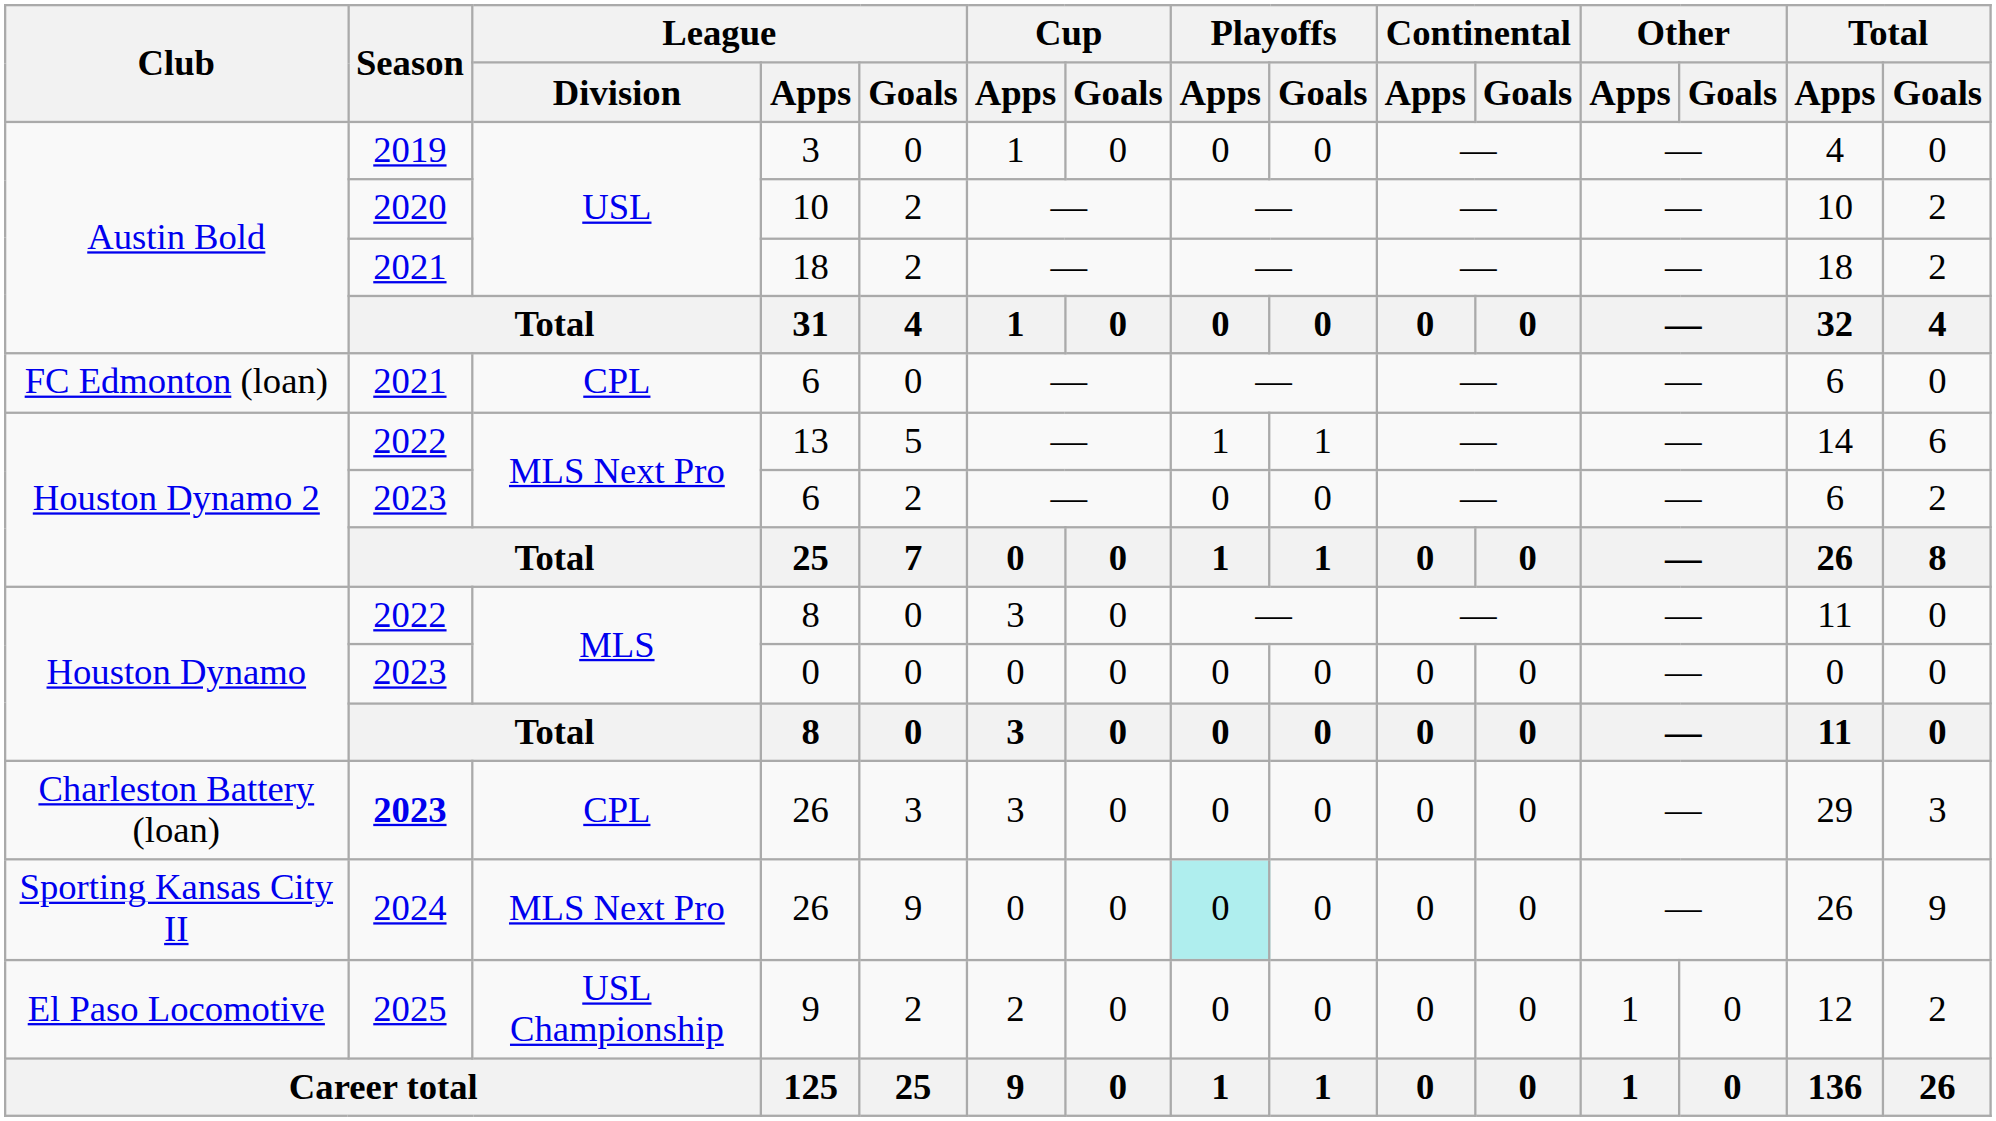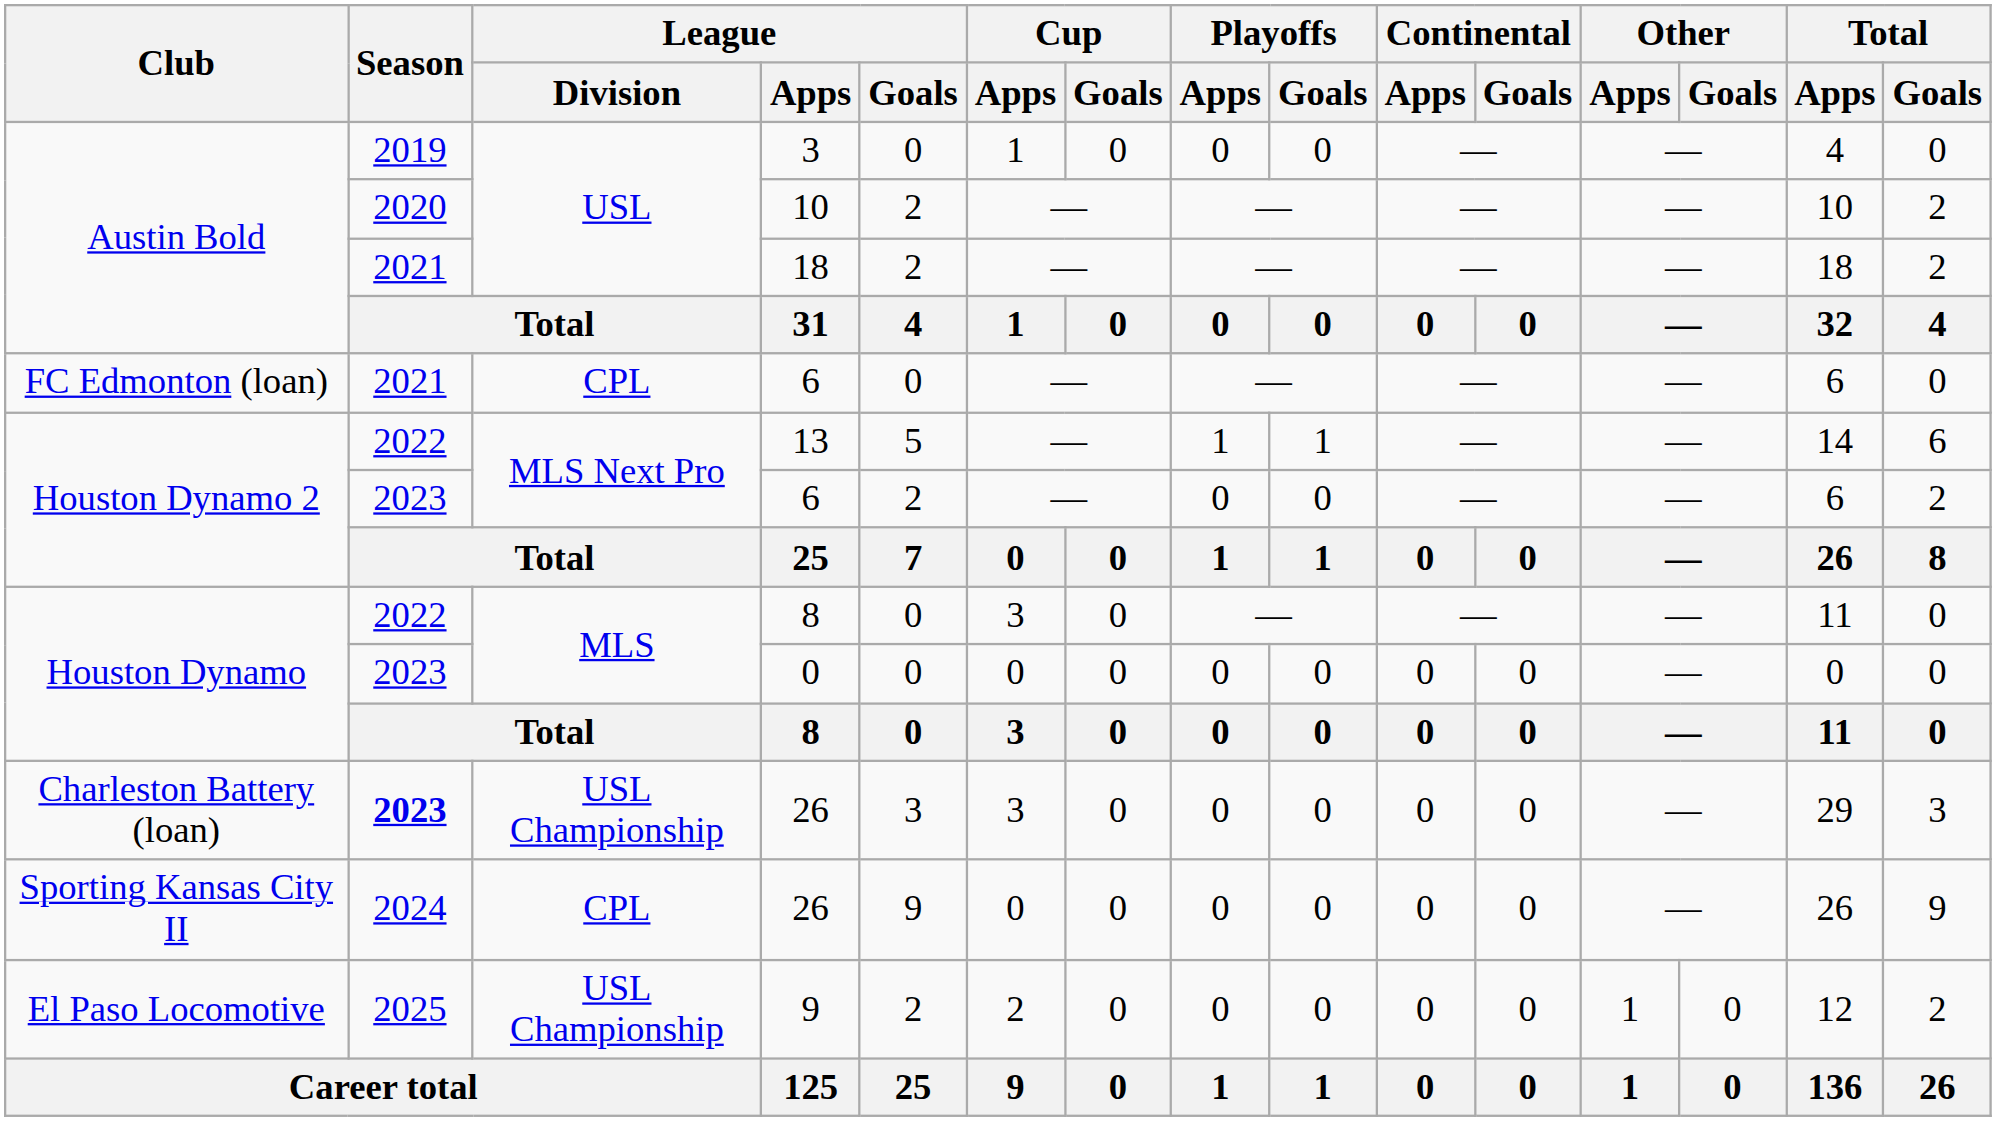 <table class="wikitable" style="text-align: center;">
 <tr>
 <th rowspan="2">Club</th>
 <th rowspan="2">Season</th>
 <th colspan="3">League</th>
 <th colspan="2">Cup</th>
 <th colspan="2">Playoffs</th>
 <th colspan="2">Continental</th>
 <th colspan="2">Other</th>
 <th colspan="2">Total</th>
 </tr>
 <tr>
 <th>Division</th>
 <th>Apps</th>
 <th>Goals</th>
 <th>Apps</th>
 <th>Goals</th>
 <th>Apps</th>
 <th>Goals</th>
 <th>Apps</th>
 <th>Goals</th>
 <th>Apps</th>
 <th>Goals</th>
 <th>Apps</th>
 <th>Goals</th>
 </tr>
 <tr>
 <td rowspan="4"><a href='#'>Austin Bold</a></td>
 <td><a href='#'>2019</a></td>
 <td rowspan="3"><a href='#'>USL</a></td>
 <td>3</td>
 <td>0</td>
 <td>1</td>
 <td>0</td>
 <td>0</td>
 <td>0</td>
 <td colspan="2">—</td>
 <td colspan="2">—</td>
 <td>4</td>
 <td>0</td>
 </tr>
 <tr>
 <td><a href='#'>2020</a></td>
 <td>10</td>
 <td>2</td>
 <td colspan="2">—</td>
 <td colspan="2">—</td>
 <td colspan="2">—</td>
 <td colspan="2">—</td>
 <td>10</td>
 <td>2</td>
 </tr>
 <tr>
 <td><a href='#'>2021</a></td>
 <td>18</td>
 <td>2</td>
 <td colspan="2">—</td>
 <td colspan="2">—</td>
 <td colspan="2">—</td>
 <td colspan="2">—</td>
 <td>18</td>
 <td>2</td>
 </tr>
 <tr>
 <th colspan="2">Total</th>
 <th>31</th>
 <th>4</th>
 <th>1</th>
 <th>0</th>
 <th>0</th>
 <th>0</th>
 <th>0</th>
 <th>0</th>
 <th colspan="2">—</th>
 <th>32</th>
 <th>4</th>
 </tr>
 <tr>
 <td><a href='#'>FC Edmonton</a> (loan)</td>
 <td><a href='#'>2021</a></td>
 <td><a href='#'>CPL</a></td>
 <td>6</td>
 <td>0</td>
 <td colspan="2">—</td>
 <td colspan="2">—</td>
 <td colspan="2">—</td>
 <td colspan="2">—</td>
 <td>6</td>
 <td>0</td>
 </tr>
 <tr>
 <td rowspan=3><a href='#'>Houston Dynamo 2</a></td>
 <td><a href='#'>2022</a></td>
 <td rowspan=2><a href='#'>MLS Next Pro</a></td>
 <td>13</td>
 <td>5</td>
 <td colspan="2">—</td>
 <td>1</td>
 <td>1</td>
 <td colspan="2">—</td>
 <td colspan="2">—</td>
 <td>14</td>
 <td>6</td>
 </tr>
 <tr>
 <td><a href='#'>2023</a></td>
 <td>6</td>
 <td>2</td>
 <td colspan="2">—</td>
 <td>0</td>
 <td>0</td>
 <td colspan="2">—</td>
 <td colspan="2">—</td>
 <td>6</td>
 <td>2</td>
 </tr>
 <tr>
 <th colspan="2">Total</th>
 <th>25</th>
 <th>7</th>
 <th>0</th>
 <th>0</th>
 <th>1</th>
 <th>1</th>
 <th>0</th>
 <th>0</th>
 <th colspan="2">—</th>
 <th>26</th>
 <th>8</th>
 </tr>
 <tr>
 <td rowspan="3"><a href='#'>Houston Dynamo</a></td>
 <td><a href='#'>2022</a></td>
 <td rowspan="2"><a href='#'>MLS</a></td>
 <td>8</td>
 <td>0</td>
 <td>3</td>
 <td>0</td>
 <td colspan="2">—</td>
 <td colspan="2">—</td>
 <td colspan="2">—</td>
 <td>11</td>
 <td>0</td>
 </tr>
 <tr>
 <td><a href='#'>2023</a></td>
 <td>0</td>
 <td>0</td>
 <td>0</td>
 <td>0</td>
 <td>0</td>
 <td>0</td>
 <td>0</td>
 <td>0</td>
 <td colspan="2">—</td>
 <td>0</td>
 <td>0</td>
 </tr>
 <tr>
 <th colspan="2">Total</th>
 <th>8</th>
 <th>0</th>
 <th>3</th>
 <th>0</th>
 <th>0</th>
 <th>0</th>
 <th>0</th>
 <th>0</th>
 <th colspan="2">—</th>
 <th>11</th>
 <th>0</th>
 </tr>
 <tr>
 <td><a href='#'>Charleston Battery</a> (loan)</td>
 <td><strong><a href='#'>2023</a></strong></td>
-<td><a href='#'>CPL</a></td>
+<td><a href='#'>USL Championship</a></td>
 <td>26</td>
 <td>3</td>
 <td>3</td>
 <td>0</td>
 <td>0</td>
 <td>0</td>
 <td>0</td>
 <td>0</td>
 <td colspan="2">—</td>
 <td>29</td>
 <td>3</td>
 </tr>
 <tr>
 <td><a href='#'>Sporting Kansas City II</a></td>
 <td><a href='#'>2024</a></td>
-<td><a href='#'>MLS Next Pro</a></td>
+<td><a href='#'>CPL</a></td>
 <td>26</td>
 <td>9</td>
 <td>0</td>
 <td>0</td>
-<td style="background: paleturquoise;">0</td>
+<td>0</td>
 <td>0</td>
 <td>0</td>
 <td>0</td>
 <td colspan="2">—</td>
 <td>26</td>
 <td>9</td>
 </tr>
 <tr>
 <td><a href='#'>El Paso Locomotive</a></td>
 <td><a href='#'>2025</a></td>
 <td><a href='#'>USL Championship</a></td>
 <td>9</td>
 <td>2</td>
 <td>2</td>
 <td>0</td>
 <td>0</td>
 <td>0</td>
 <td>0</td>
 <td>0</td>
 <td>1</td>
 <td>0</td>
 <td>12</td>
 <td>2</td>
 </tr>
 <tr>
 <th colspan="3">Career total</th>
 <th>125</th>
 <th>25</th>
 <th>9</th>
 <th>0</th>
 <th>1</th>
 <th>1</th>
 <th>0</th>
 <th>0</th>
 <th>1</th>
 <th>0</th>
 <th>136</th>
 <th>26</th>
 </tr>
 </table>
